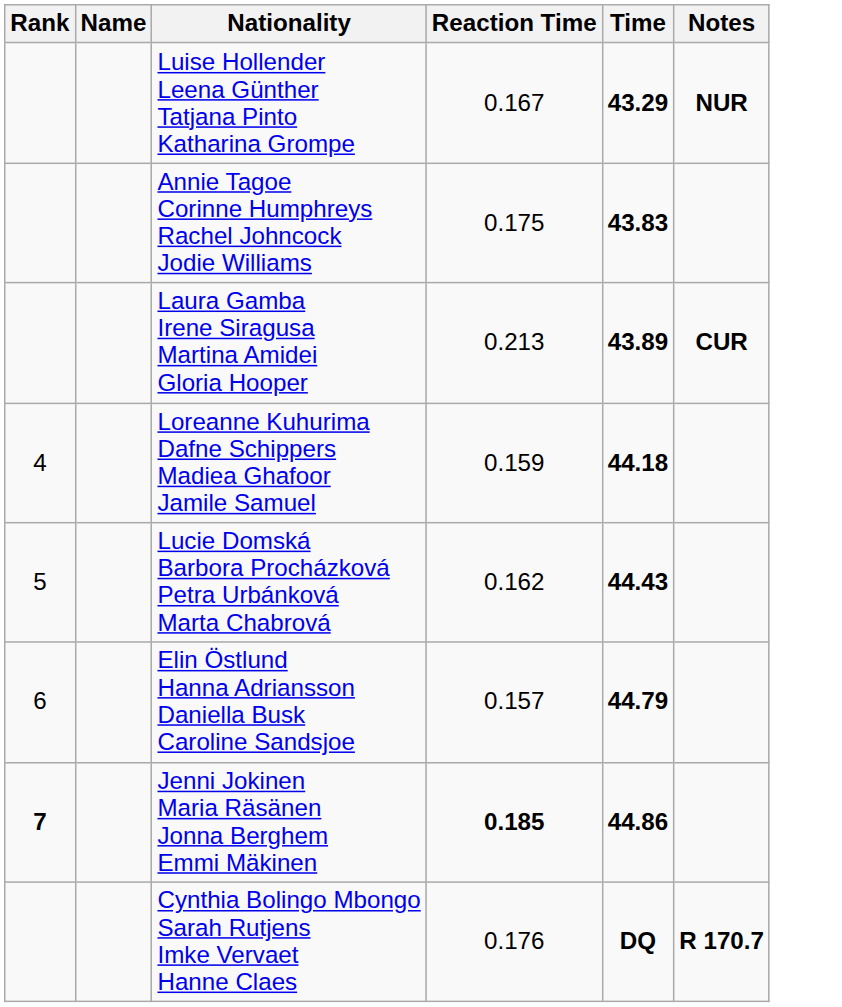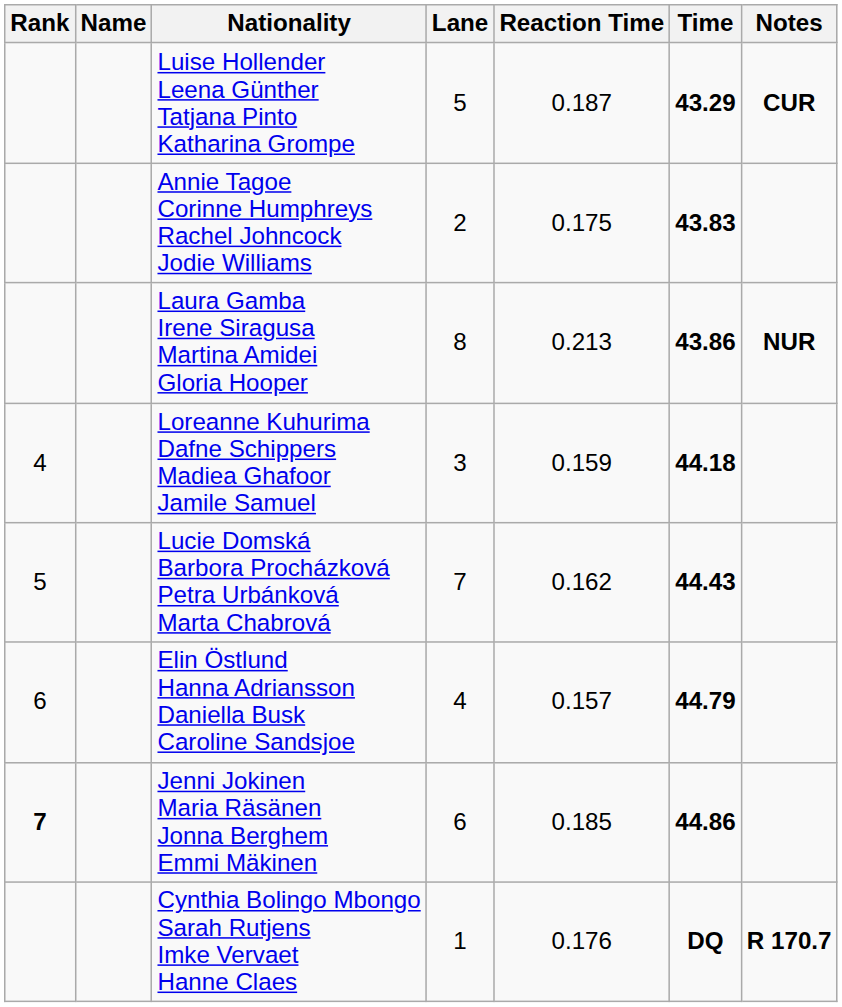 <table class="wikitable sortable" style="text-align:center">
 <tr>
 <th>Rank</th>
 <th>Name</th>
 <th>Nationality</th>
+<th>Lane</th>
 <th>Reaction Time</th>
 <th>Time</th>
 <th>Notes</th>
 </tr>
 <tr>
 <td></td>
 <td align=left></td>
 <td align=left><a href='#'>Luise Hollender</a><br><a href='#'>Leena Günther</a><br><a href='#'>Tatjana Pinto</a><br><a href='#'>Katharina Grompe</a></td>
-<td>0.167</td>
+<td>5</td>
+<td>0.187</td>
 <td><strong>43.29</strong></td>
-<td><strong>NUR</strong></td>
+<td><strong>CUR</strong></td>
 </tr>
 <tr>
 <td></td>
 <td align=left></td>
 <td align=left><a href='#'>Annie Tagoe</a><br><a href='#'>Corinne Humphreys</a><br><a href='#'>Rachel Johncock</a><br><a href='#'>Jodie Williams</a></td>
+<td>2</td>
 <td>0.175</td>
 <td><strong>43.83</strong></td>
 <td></td>
 </tr>
 <tr>
 <td></td>
 <td align=left></td>
 <td align=left><a href='#'>Laura Gamba</a><br><a href='#'>Irene Siragusa</a><br><a href='#'>Martina Amidei</a><br><a href='#'>Gloria Hooper</a></td>
+<td>8</td>
 <td>0.213</td>
-<td><strong>43.89</strong></td>
-<td><strong>CUR</strong></td>
+<td><strong>43.86</strong></td>
+<td><strong>NUR</strong></td>
 </tr>
 <tr>
 <td>4</td>
 <td align=left></td>
 <td align=left><a href='#'>Loreanne Kuhurima</a><br><a href='#'>Dafne Schippers</a><br><a href='#'>Madiea Ghafoor</a><br><a href='#'>Jamile Samuel</a></td>
+<td>3</td>
 <td>0.159</td>
 <td><strong>44.18</strong></td>
 <td></td>
 </tr>
 <tr>
 <td>5</td>
 <td align=left></td>
 <td align=left><a href='#'>Lucie Domská</a><br><a href='#'>Barbora Procházková</a><br><a href='#'>Petra Urbánková</a><br><a href='#'>Marta Chabrová</a></td>
+<td>7</td>
 <td>0.162</td>
 <td><strong>44.43</strong></td>
 <td></td>
 </tr>
 <tr>
 <td>6</td>
 <td align=left></td>
 <td align=left><a href='#'>Elin Östlund</a><br><a href='#'>Hanna Adriansson</a><br><a href='#'>Daniella Busk</a><br><a href='#'>Caroline Sandsjoe</a></td>
+<td>4</td>
 <td>0.157</td>
 <td><strong>44.79</strong></td>
 <td></td>
 </tr>
 <tr>
 <td><strong>7</strong></td>
 <td align=left></td>
 <td align=left><a href='#'>Jenni Jokinen</a><br><a href='#'>Maria Räsänen</a><br><a href='#'>Jonna Berghem</a><br><a href='#'>Emmi Mäkinen</a></td>
-<td><strong>0.185</strong></td>
+<td>6</td>
+<td>0.185</td>
 <td><strong>44.86</strong></td>
 <td></td>
 </tr>
 <tr>
 <td></td>
 <td align=left></td>
 <td align=left><a href='#'>Cynthia Bolingo Mbongo</a><br><a href='#'>Sarah Rutjens</a><br><a href='#'>Imke Vervaet</a><br><a href='#'>Hanne Claes</a></td>
+<td>1</td>
 <td>0.176</td>
 <td><strong>DQ</strong></td>
 <td><strong>R 170.7</strong></td>
 </tr>
 </table>
